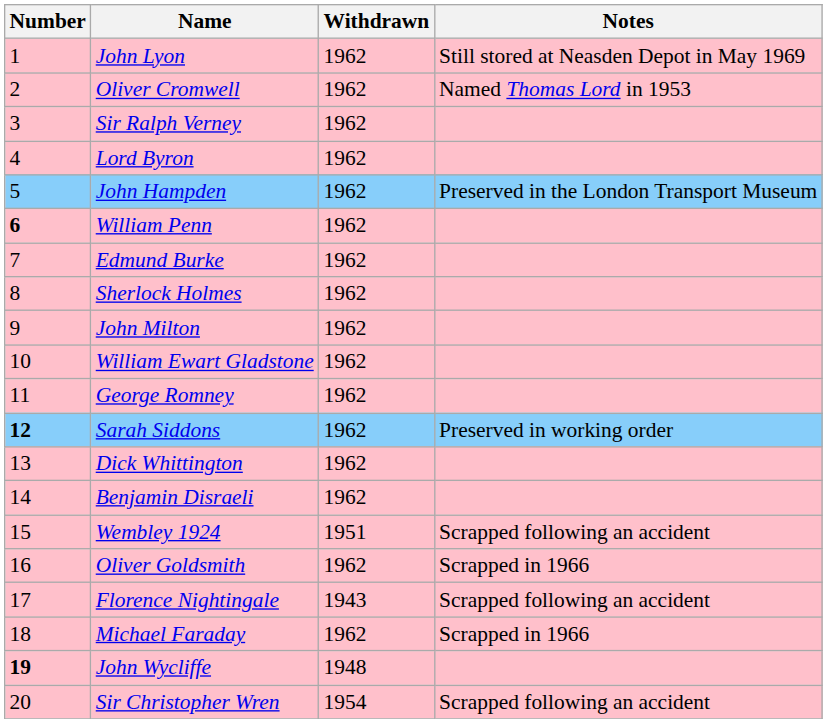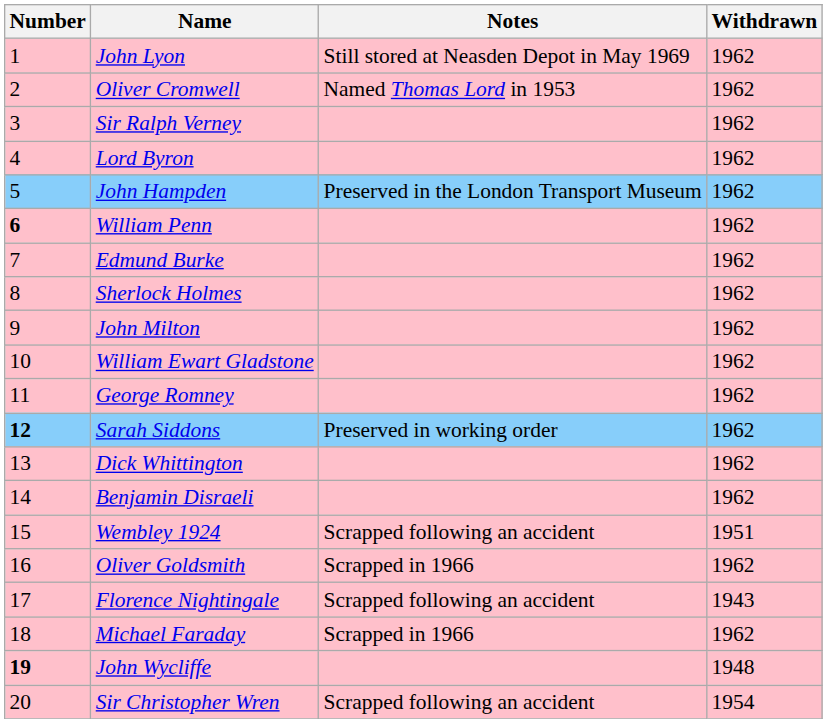 <table class="wikitable">
 <tr>
 <th>Number</th>
 <th>Name</th>
+<th>Notes</th>
 <th>Withdrawn</th>
-<th>Notes</th>
 </tr>
 <tr bgcolor=pink>
 <td>1</td>
 <td><em><a href='#'>John Lyon</a></em></td>
+<td>Still stored at Neasden Depot in May 1969</td>
 <td>1962</td>
-<td>Still stored at Neasden Depot in May 1969</td>
 </tr>
 <tr bgcolor=pink>
 <td>2</td>
 <td><em><a href='#'>Oliver Cromwell</a></em></td>
+<td>Named <em><a href='#'>Thomas Lord</a></em> in 1953</td>
 <td>1962</td>
-<td>Named <em><a href='#'>Thomas Lord</a></em> in 1953</td>
 </tr>
 <tr bgcolor=pink>
 <td>3</td>
 <td><em><a href='#'>Sir Ralph Verney</a></em></td>
+<td></td>
 <td>1962</td>
-<td></td>
 </tr>
 <tr bgcolor=pink>
 <td>4</td>
 <td><em><a href='#'>Lord Byron</a></em></td>
+<td></td>
 <td>1962</td>
-<td></td>
 </tr>
 <tr bgcolor=lightskyblue>
 <td>5</td>
 <td><em><a href='#'>John Hampden</a></em></td>
+<td>Preserved in the London Transport Museum</td>
 <td>1962</td>
-<td>Preserved in the London Transport Museum</td>
 </tr>
 <tr bgcolor=pink>
 <td><strong>6</strong></td>
 <td><em><a href='#'>William Penn</a></em></td>
+<td></td>
 <td>1962</td>
-<td></td>
 </tr>
 <tr bgcolor=pink>
 <td>7</td>
 <td><em><a href='#'>Edmund Burke</a></em></td>
+<td></td>
 <td>1962</td>
-<td></td>
 </tr>
 <tr bgcolor=pink>
 <td>8</td>
 <td><em><a href='#'>Sherlock Holmes</a></em></td>
+<td></td>
 <td>1962</td>
-<td></td>
 </tr>
 <tr bgcolor=pink>
 <td>9</td>
 <td><em><a href='#'>John Milton</a></em></td>
+<td></td>
 <td>1962</td>
-<td></td>
 </tr>
 <tr bgcolor=pink>
 <td>10</td>
 <td><em><a href='#'>William Ewart Gladstone</a></em></td>
+<td></td>
 <td>1962</td>
-<td></td>
 </tr>
 <tr bgcolor=pink>
 <td>11</td>
 <td><em><a href='#'>George Romney</a></em></td>
+<td></td>
 <td>1962</td>
-<td></td>
 </tr>
 <tr bgcolor=lightskyblue>
 <td><strong>12</strong></td>
 <td><em><a href='#'>Sarah Siddons</a></em></td>
+<td>Preserved in working order</td>
 <td>1962</td>
-<td>Preserved in working order</td>
 </tr>
 <tr bgcolor=pink>
 <td>13</td>
 <td><em><a href='#'>Dick Whittington</a></em></td>
+<td></td>
 <td>1962</td>
-<td></td>
 </tr>
 <tr bgcolor=pink>
 <td>14</td>
 <td><em><a href='#'>Benjamin Disraeli</a></em></td>
+<td></td>
 <td>1962</td>
-<td></td>
 </tr>
 <tr bgcolor=pink>
 <td>15</td>
 <td><em><a href='#'>Wembley 1924</a></em></td>
+<td>Scrapped following an accident</td>
 <td>1951</td>
-<td>Scrapped following an accident</td>
 </tr>
 <tr bgcolor=pink>
 <td>16</td>
 <td><em><a href='#'>Oliver Goldsmith</a></em></td>
+<td>Scrapped in 1966</td>
 <td>1962</td>
-<td>Scrapped in 1966</td>
 </tr>
 <tr bgcolor=pink>
 <td>17</td>
 <td><em><a href='#'>Florence Nightingale</a></em></td>
+<td>Scrapped following an accident</td>
 <td>1943</td>
-<td>Scrapped following an accident</td>
 </tr>
 <tr bgcolor=pink>
 <td>18</td>
 <td><em><a href='#'>Michael Faraday</a></em></td>
+<td>Scrapped in 1966</td>
 <td>1962</td>
-<td>Scrapped in 1966</td>
 </tr>
 <tr bgcolor=pink>
 <td><strong>19</strong></td>
 <td><em><a href='#'>John Wycliffe</a></em></td>
+<td></td>
 <td>1948</td>
-<td></td>
 </tr>
 <tr bgcolor=pink>
 <td>20</td>
 <td><em><a href='#'>Sir Christopher Wren</a></em></td>
+<td>Scrapped following an accident</td>
 <td>1954</td>
-<td>Scrapped following an accident</td>
 </tr>
 </table>
